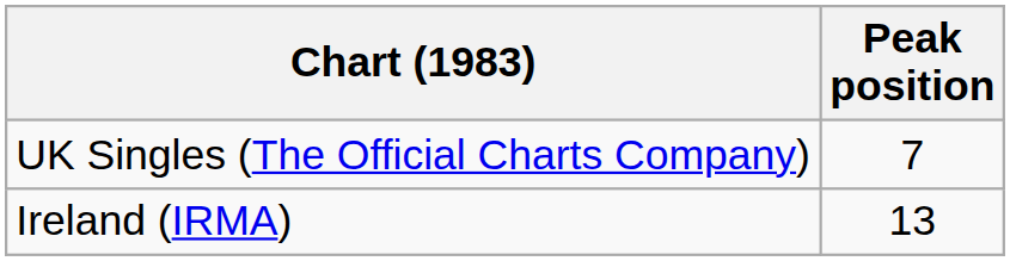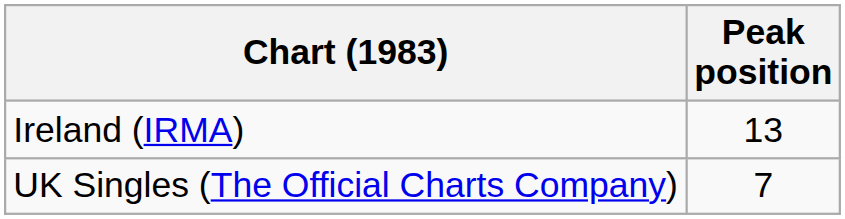 <table class="wikitable sortable">
 <tr>
 <th>Chart (1983)</th>
 <th>Peak<br>position</th>
 </tr>
 <tr>
+<td>Ireland (<a href='#'>IRMA</a>)</td>
+<td style="text-align:center;">13</td>
+</tr>
+<tr>
 <td>UK Singles (<a href='#'>The Official Charts Company</a>)</td>
 <td style="text-align:center;">7</td>
 </tr>
-<tr>
-<td>Ireland (<a href='#'>IRMA</a>)</td>
-<td style="text-align:center;">13</td>
-</tr>
 </table>
